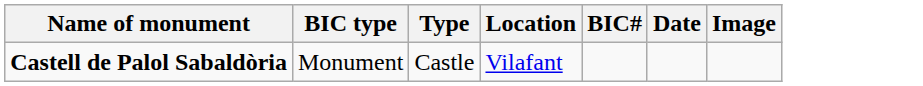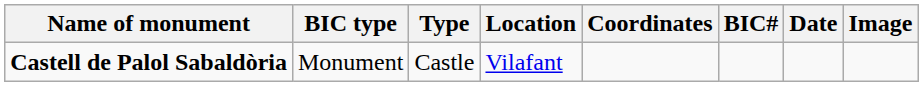 <table class="wikitable">
 <tr>
 <th>Name of monument</th>
 <th>BIC type</th>
 <th>Type</th>
 <th>Location</th>
+<th>Coordinates</th>
 <th>BIC#</th>
 <th>Date</th>
 <th>Image</th>
 </tr>
 <tr>
 <td><strong>Castell de Palol Sabaldòria</strong></td>
 <td>Monument</td>
 <td>Castle</td>
 <td><a href='#'>Vilafant</a></td>
 <td></td>
 <td></td>
 <td></td>
+<td></td>
 </tr>
 </table>
